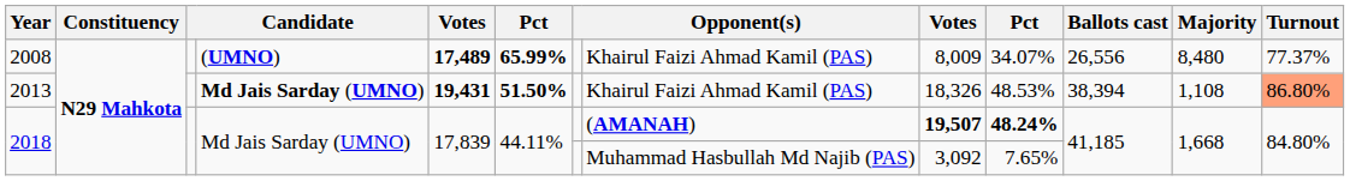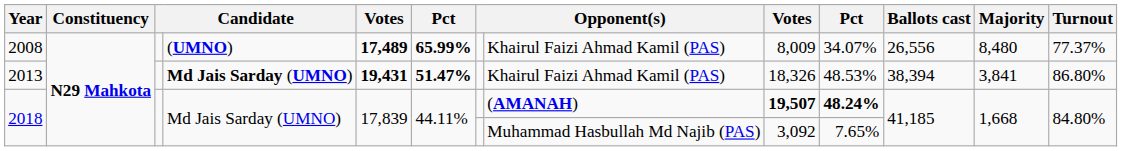 <table class="wikitable" style="margin:0.5em ; font-size:95%">
 <tr>
 <th>Year</th>
 <th>Constituency</th>
 <th colspan=2>Candidate</th>
 <th>Votes</th>
 <th>Pct</th>
 <th colspan=2>Opponent(s)</th>
 <th>Votes</th>
 <th>Pct</th>
 <th>Ballots cast</th>
 <th>Majority</th>
 <th>Turnout</th>
 </tr>
 <tr>
 <td>2008</td>
 <td rowspan=4><strong>N29 <a href='#'>Mahkota</a></strong></td>
 <td></td>
 <td> (<a href='#'><strong>UMNO</strong></a>)</td>
 <td align="right"><strong>17,489</strong></td>
 <td><strong>65.99%</strong></td>
 <td></td>
 <td>Khairul Faizi Ahmad Kamil (<a href='#'>PAS</a>)</td>
 <td align="right">8,009</td>
 <td>34.07%</td>
 <td>26,556</td>
 <td>8,480</td>
 <td>77.37%</td>
 </tr>
 <tr>
 <td>2013</td>
 <td></td>
 <td><strong>Md Jais Sarday</strong> (<a href='#'><strong>UMNO</strong></a>)</td>
 <td align="right"><strong>19,431</strong></td>
-<td><strong>51.50%</strong></td>
+<td><strong>51.47%</strong></td>
 <td></td>
 <td>Khairul Faizi Ahmad Kamil (<a href='#'>PAS</a>)</td>
 <td align="right">18,326</td>
 <td>48.53%</td>
 <td>38,394</td>
-<td>1,108</td>
-<td style="background: lightsalmon;">86.80%</td>
+<td>3,841</td>
+<td>86.80%</td>
 </tr>
 <tr>
 <td rowspan=2><a href='#'>2018</a></td>
 <td rowspan=2 ></td>
 <td rowspan=2>Md Jais Sarday (<a href='#'>UMNO</a>)</td>
 <td rowspan=2 align="right">17,839</td>
 <td rowspan=2>44.11%</td>
 <td></td>
 <td> (<a href='#'><strong>AMANAH</strong></a>)</td>
 <td align="right"><strong>19,507</strong></td>
 <td><strong>48.24%</strong></td>
 <td rowspan=2>41,185</td>
 <td rowspan=2>1,668</td>
 <td rowspan=2>84.80%</td>
 </tr>
 <tr>
 <td></td>
 <td>Muhammad Hasbullah Md Najib (<a href='#'>PAS</a>)</td>
 <td align="right">3,092</td>
 <td align=right>7.65%</td>
 </tr>
 </table>
